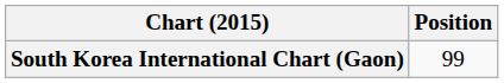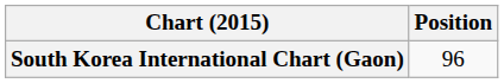 <table class="wikitable plainrowheaders" style="text-align:center">
 <tr>
 <th scope="col">Chart (2015)</th>
 <th scope="col">Position</th>
 </tr>
 <tr>
 <th scope="row">South Korea International Chart (Gaon)</th>
-<td>99</td>
+<td>96</td>
 </tr>
 </table>
